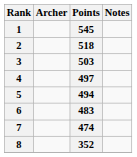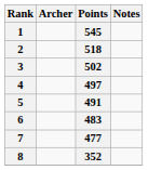 <table class=wikitable>
 <tr>
 <th>Rank</th>
 <th>Archer</th>
 <th>Points</th>
 <th>Notes</th>
 </tr>
 <tr>
 <th>1</th>
 <td></td>
 <th>545</th>
 <td></td>
 </tr>
 <tr>
 <th>2</th>
 <td></td>
 <th>518</th>
 <td></td>
 </tr>
 <tr>
 <th>3</th>
 <td></td>
-<th>503</th>
+<th>502</th>
 <td></td>
 </tr>
 <tr>
 <th>4</th>
 <td></td>
 <th>497</th>
 <td></td>
 </tr>
 <tr>
 <th>5</th>
 <td></td>
-<th>494</th>
+<th>491</th>
 <td></td>
 </tr>
 <tr>
 <th>6</th>
 <td></td>
 <th>483</th>
 <td></td>
 </tr>
 <tr>
 <th>7</th>
 <td></td>
-<th>474</th>
+<th>477</th>
 <td></td>
 </tr>
 <tr>
 <th>8</th>
 <td></td>
 <th>352</th>
 <td></td>
 </tr>
 <tr>
 </tr>
 </table>
